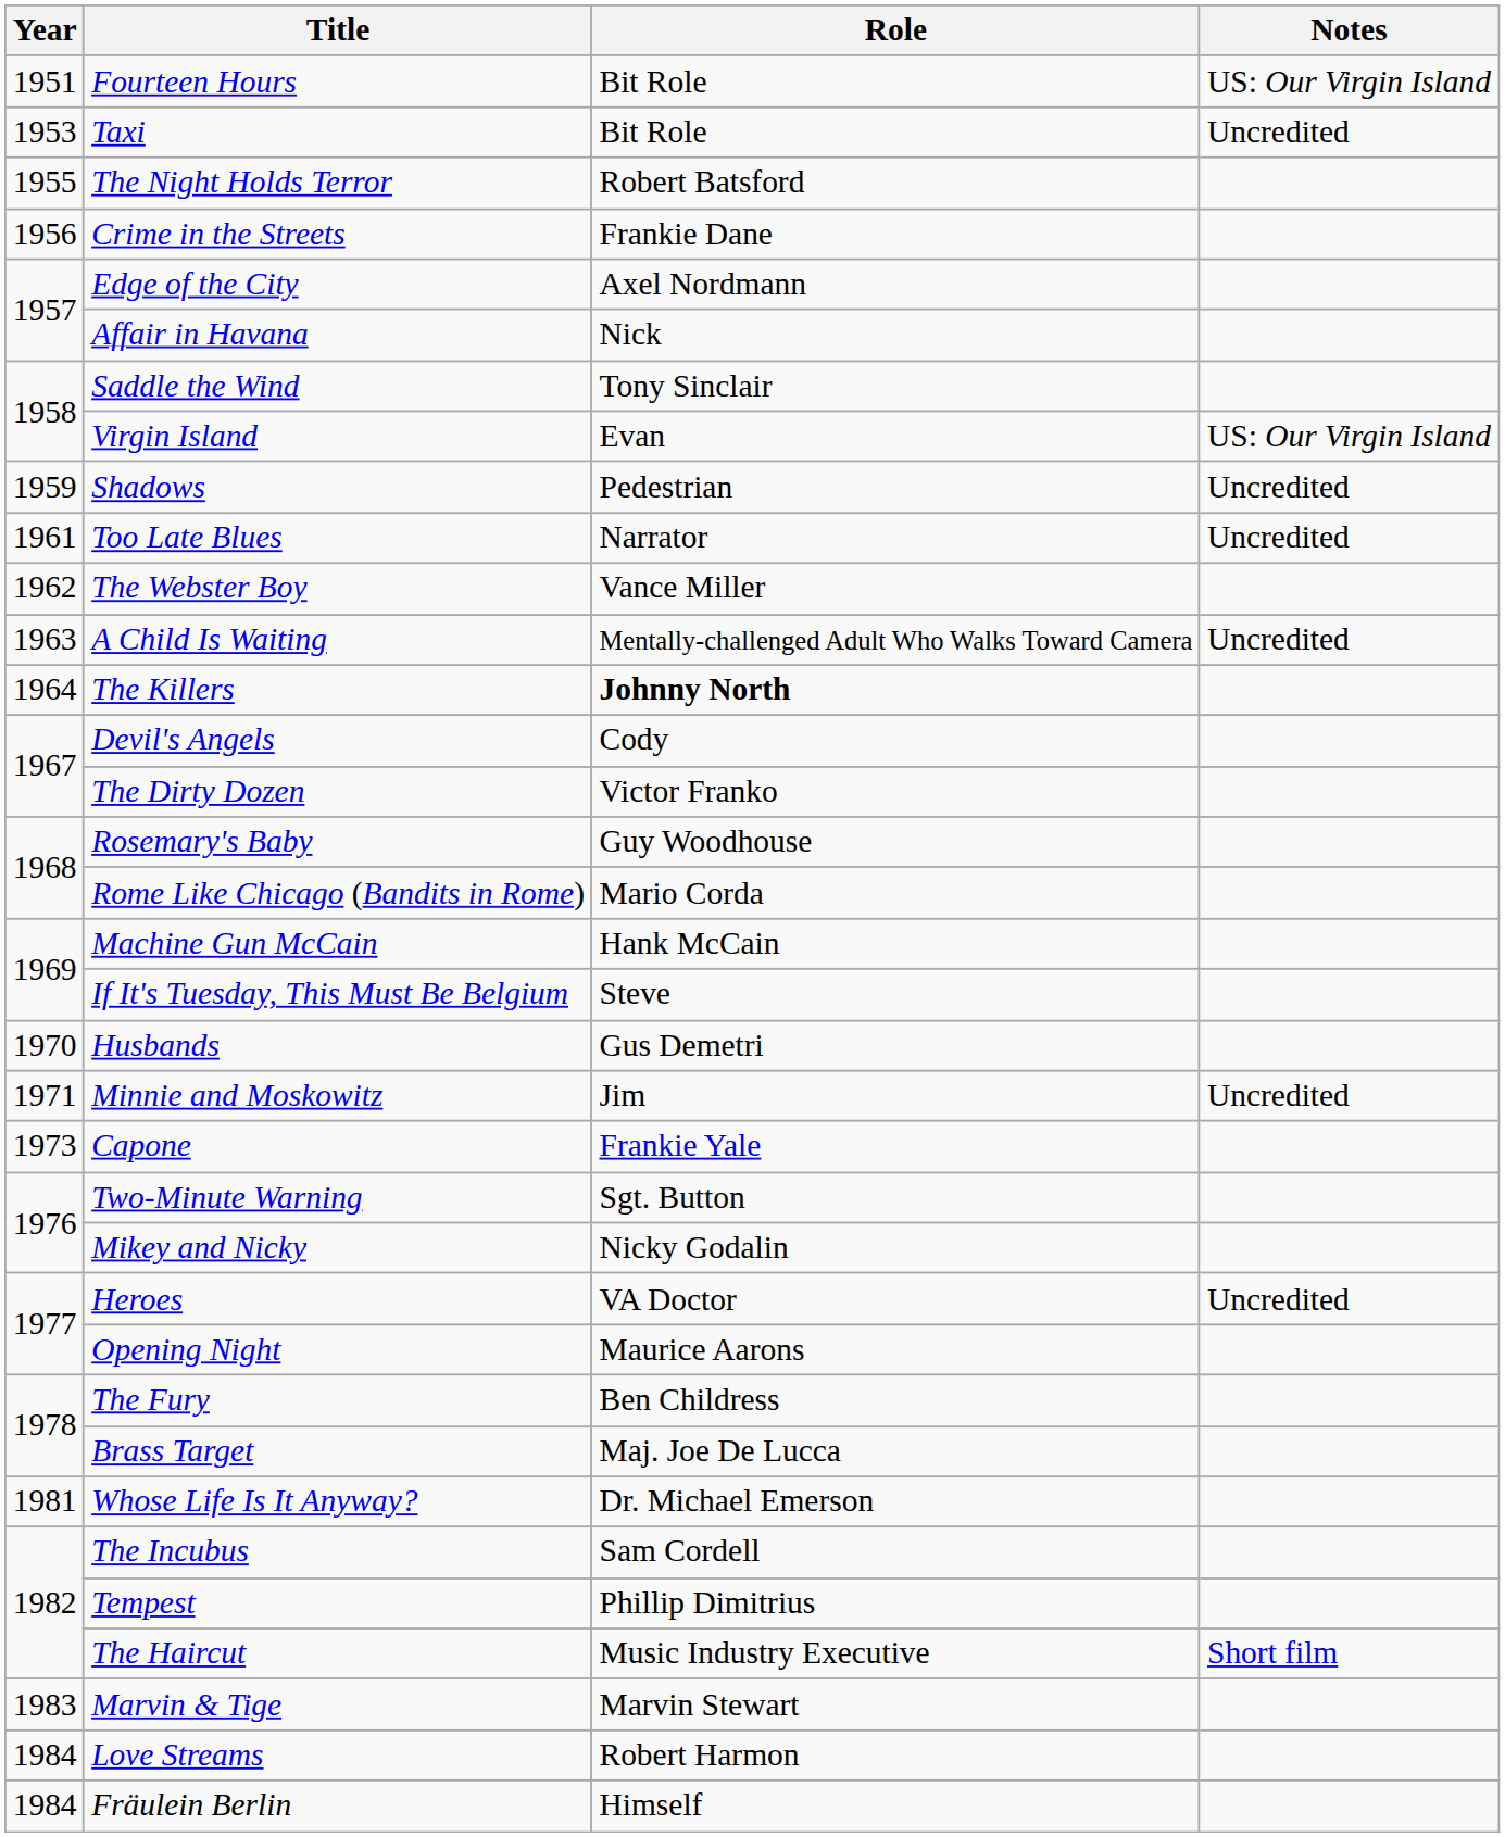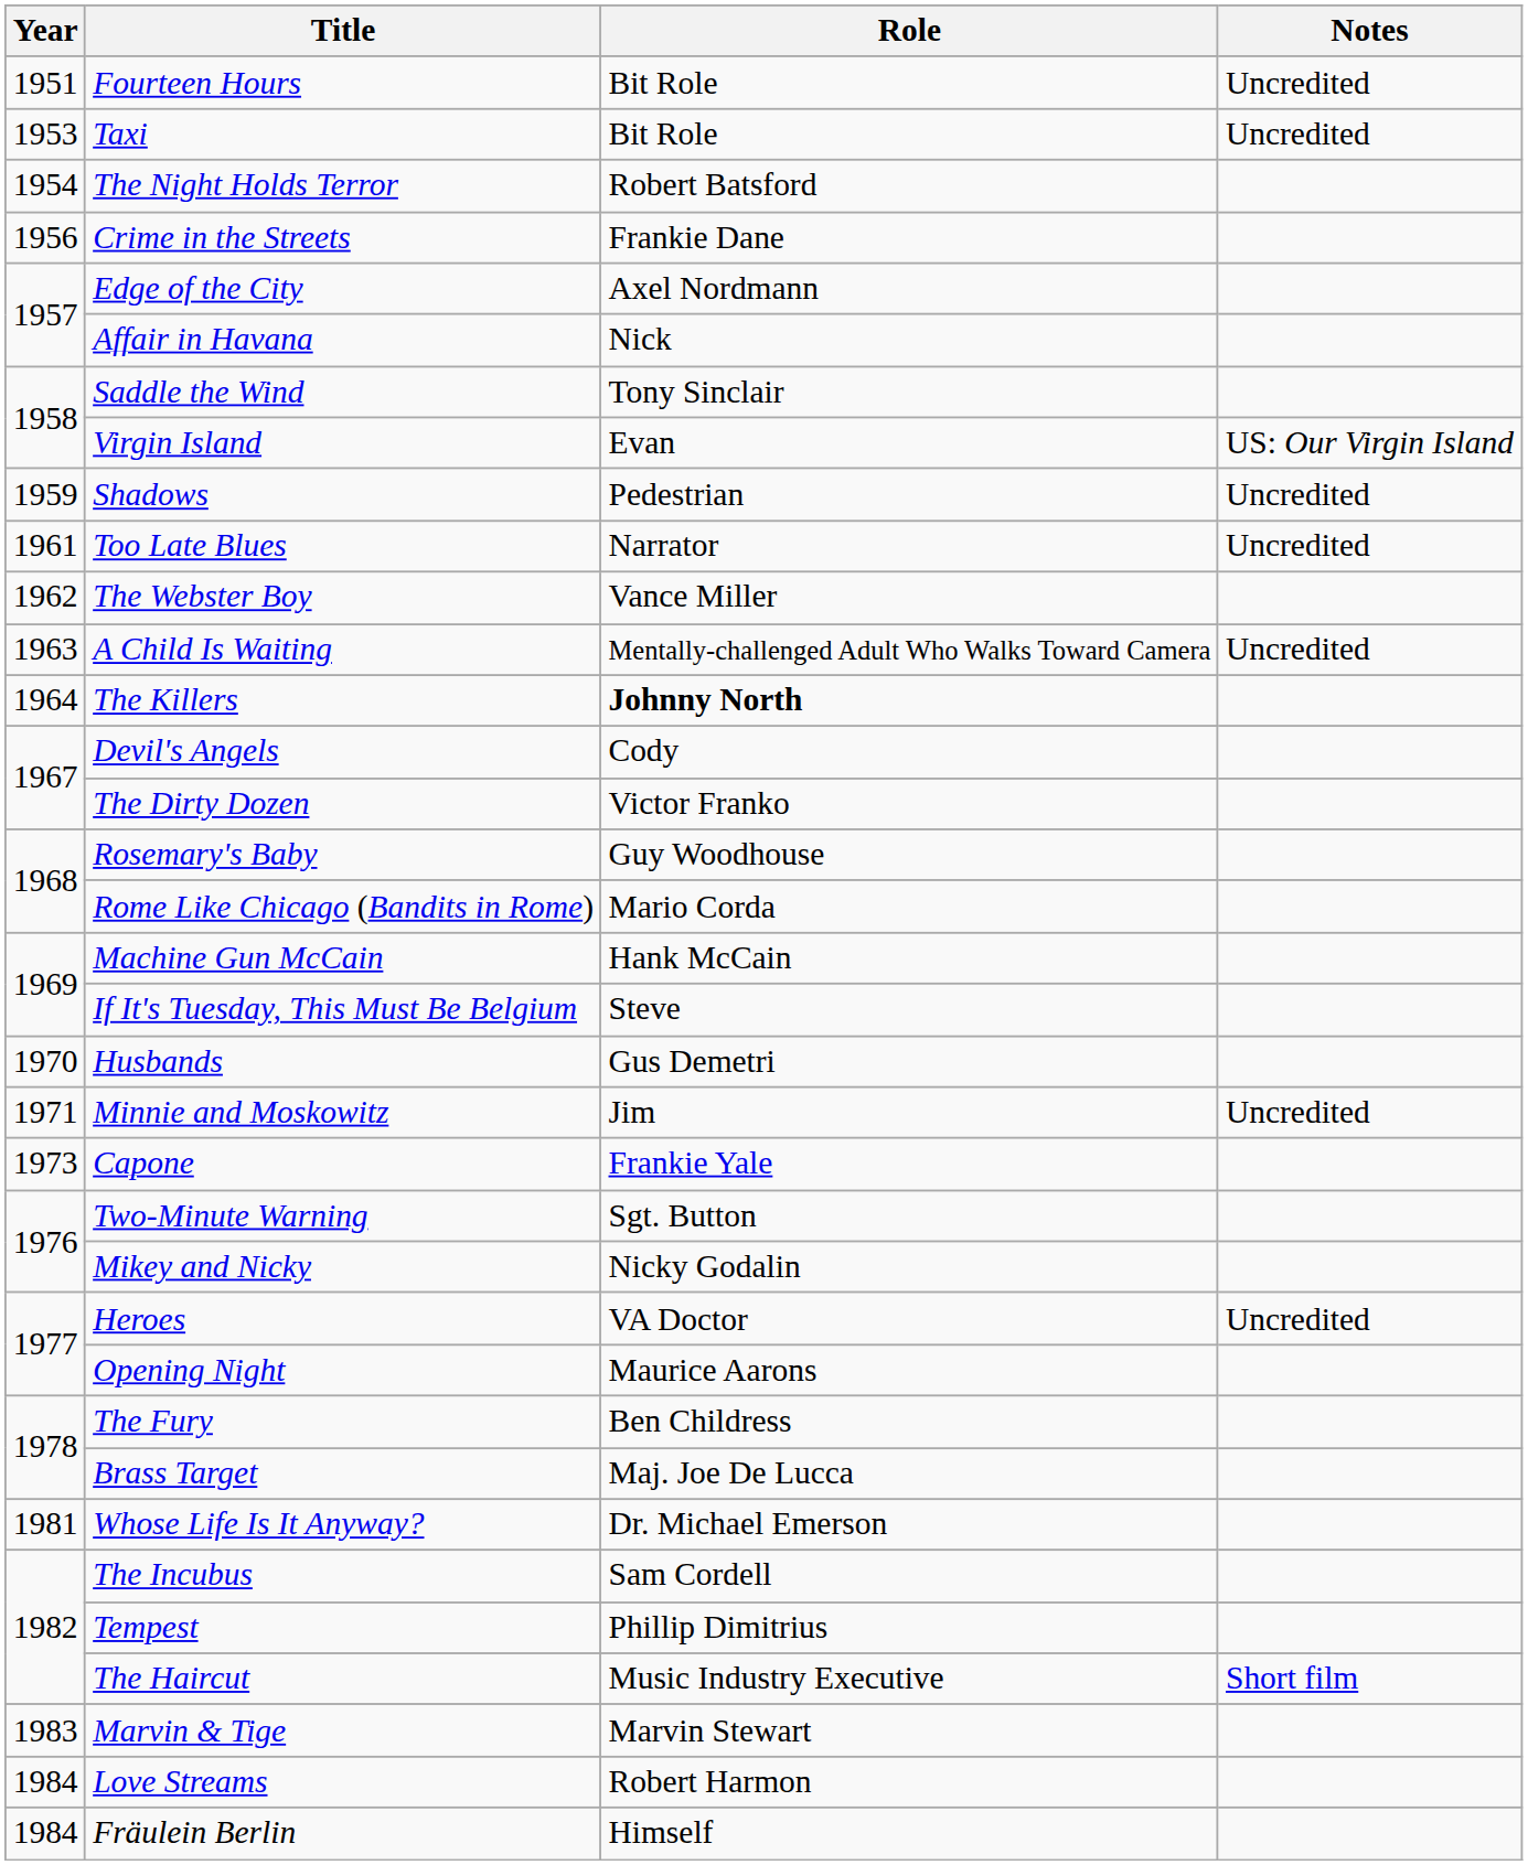 <table class="wikitable">
 <tr>
 <th>Year</th>
 <th>Title</th>
 <th>Role</th>
 <th>Notes</th>
 </tr>
 <tr>
 <td>1951</td>
 <td><em><a href='#'>Fourteen Hours</a></em></td>
 <td>Bit Role</td>
-<td>US: <em>Our Virgin Island</em></td>
+<td>Uncredited</td>
 </tr>
 <tr>
 <td>1953</td>
 <td><em><a href='#'>Taxi</a></em></td>
 <td>Bit Role</td>
 <td>Uncredited</td>
 </tr>
 <tr>
-<td>1955</td>
+<td>1954</td>
 <td><em><a href='#'>The Night Holds Terror</a></em></td>
 <td>Robert Batsford</td>
 <td></td>
 </tr>
 <tr>
 <td>1956</td>
 <td><em><a href='#'>Crime in the Streets</a></em></td>
 <td>Frankie Dane</td>
 <td></td>
 </tr>
 <tr>
 <td rowspan=2>1957</td>
 <td><em><a href='#'>Edge of the City</a></em></td>
 <td>Axel Nordmann</td>
 <td></td>
 </tr>
 <tr>
 <td><em><a href='#'>Affair in Havana</a></em></td>
 <td>Nick</td>
 <td></td>
 </tr>
 <tr>
 <td rowspan="2">1958</td>
 <td><em><a href='#'>Saddle the Wind</a></em></td>
 <td>Tony Sinclair</td>
 <td></td>
 </tr>
 <tr>
 <td><em><a href='#'>Virgin Island</a></em></td>
 <td>Evan</td>
 <td>US: <em>Our Virgin Island</em></td>
 </tr>
 <tr>
 <td>1959</td>
 <td><em><a href='#'>Shadows</a></em></td>
 <td>Pedestrian</td>
 <td>Uncredited</td>
 </tr>
 <tr>
 <td>1961</td>
 <td><em><a href='#'>Too Late Blues</a></em></td>
 <td>Narrator</td>
 <td>Uncredited</td>
 </tr>
 <tr>
 <td rowspan="1">1962</td>
 <td><em><a href='#'>The Webster Boy</a></em></td>
 <td>Vance Miller</td>
 <td></td>
 </tr>
 <tr>
 <td rowspan="1">1963</td>
 <td><em><a href='#'>A Child Is Waiting</a></em></td>
 <td><small>Mentally-challenged Adult Who Walks Toward Camera</small></td>
 <td>Uncredited</td>
 </tr>
 <tr>
 <td rowspan="1">1964</td>
 <td><em><a href='#'>The Killers</a></em></td>
 <td><strong>Johnny North</strong></td>
 <td></td>
 </tr>
 <tr>
 <td rowspan="2">1967</td>
 <td><em><a href='#'>Devil's Angels</a></em></td>
 <td>Cody</td>
 <td></td>
 </tr>
 <tr>
 <td><em><a href='#'>The Dirty Dozen</a></em></td>
 <td>Victor Franko</td>
 <td></td>
 </tr>
 <tr>
 <td rowspan=2>1968</td>
 <td><em><a href='#'>Rosemary's Baby</a></em></td>
 <td>Guy Woodhouse</td>
 <td></td>
 </tr>
 <tr>
 <td><em><a href='#'>Rome Like Chicago</a></em> (<em><a href='#'>Bandits in Rome</a></em>)</td>
 <td>Mario Corda</td>
 <td></td>
 </tr>
 <tr>
 <td rowspan="2">1969</td>
 <td><em><a href='#'>Machine Gun McCain</a></em></td>
 <td>Hank McCain</td>
 <td></td>
 </tr>
 <tr>
 <td><em><a href='#'>If It's Tuesday, This Must Be Belgium</a></em></td>
 <td>Steve</td>
 <td></td>
 </tr>
 <tr>
 <td>1970</td>
 <td><em><a href='#'>Husbands</a></em></td>
 <td>Gus Demetri</td>
 <td></td>
 </tr>
 <tr>
 <td>1971</td>
 <td><em><a href='#'>Minnie and Moskowitz</a></em></td>
 <td>Jim</td>
 <td>Uncredited</td>
 </tr>
 <tr>
 <td>1973</td>
 <td><em><a href='#'>Capone</a></em></td>
 <td><a href='#'>Frankie Yale</a></td>
 <td></td>
 </tr>
 <tr>
 <td rowspan="2">1976</td>
 <td><em><a href='#'>Two-Minute Warning</a></em></td>
 <td>Sgt. Button</td>
 <td></td>
 </tr>
 <tr>
 <td><em><a href='#'>Mikey and Nicky</a></em></td>
 <td>Nicky Godalin</td>
 <td></td>
 </tr>
 <tr>
 <td rowspan="2">1977</td>
 <td><em><a href='#'>Heroes</a></em></td>
 <td>VA Doctor</td>
 <td>Uncredited</td>
 </tr>
 <tr>
 <td><em><a href='#'>Opening Night</a></em></td>
 <td>Maurice Aarons</td>
 <td></td>
 </tr>
 <tr>
 <td rowspan="2">1978</td>
 <td><em><a href='#'>The Fury</a></em></td>
 <td>Ben Childress</td>
 <td></td>
 </tr>
 <tr>
 <td><em><a href='#'>Brass Target</a></em></td>
 <td>Maj. Joe De Lucca</td>
 <td></td>
 </tr>
 <tr>
 <td>1981</td>
 <td><em><a href='#'>Whose Life Is It Anyway?</a></em></td>
 <td>Dr. Michael Emerson</td>
 <td></td>
 </tr>
 <tr>
 <td rowspan="3">1982</td>
 <td><em><a href='#'>The Incubus</a></em></td>
 <td>Sam Cordell</td>
 <td></td>
 </tr>
 <tr>
 <td><em><a href='#'>Tempest</a></em></td>
 <td>Phillip Dimitrius</td>
 <td></td>
 </tr>
 <tr>
 <td><em><a href='#'>The Haircut</a></em></td>
 <td>Music Industry Executive</td>
 <td><a href='#'>Short film</a></td>
 </tr>
 <tr>
 <td>1983</td>
 <td><em><a href='#'>Marvin & Tige</a></em></td>
 <td>Marvin Stewart</td>
 <td></td>
 </tr>
 <tr>
 <td>1984</td>
 <td><em><a href='#'>Love Streams</a></em></td>
 <td>Robert Harmon</td>
 <td></td>
 </tr>
 <tr>
 <td>1984</td>
 <td><em>Fräulein Berlin</em></td>
 <td>Himself</td>
 <td></td>
 </tr>
 <tr>
 </tr>
 </table>
